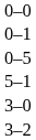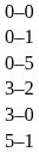 <table cellspacing=1 width=70%>
 <tr>
 <th width=25%></th>
 <th width=30%></th>
 <th width=15%></th>
 <th width=30%></th>
 </tr>
 <tr>
 <td></td>
 <td align=right></td>
 <td align=center>0–0</td>
 <td></td>
 </tr>
 <tr>
 <td></td>
 <td align=right></td>
 <td align=center>0–1</td>
 <td></td>
 </tr>
 <tr>
 <td></td>
 <td align=right></td>
 <td align=center>0–5</td>
 <td></td>
 </tr>
 <tr>
 <td></td>
 <td align=right></td>
-<td align=center>5–1</td>
+<td align=center>3–2</td>
 <td></td>
 </tr>
 <tr>
 <td></td>
 <td align=right></td>
 <td align=center>3–0</td>
 <td></td>
 </tr>
 <tr>
 <td></td>
 <td align=right></td>
-<td align=center>3–2</td>
+<td align=center>5–1</td>
 <td></td>
 </tr>
 </table>
